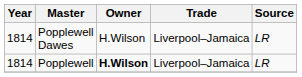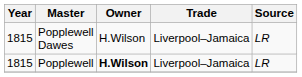 <table class=" wikitable">
 <tr>
 <th>Year</th>
 <th>Master</th>
 <th>Owner</th>
 <th>Trade</th>
 <th>Source</th>
 </tr>
 <tr>
-<td>1814</td>
+<td>1815</td>
 <td>Popplewell<br>Dawes</td>
 <td>H.Wilson</td>
 <td>Liverpool–Jamaica</td>
 <td><em>LR</em></td>
 </tr>
 <tr>
-<td>1814</td>
+<td>1815</td>
 <td>Popplewell</td>
 <td><strong>H.Wilson</strong></td>
 <td>Liverpool–Jamaica</td>
 <td><em>LR</em></td>
 </tr>
 <tr>
 </tr>
 </table>
